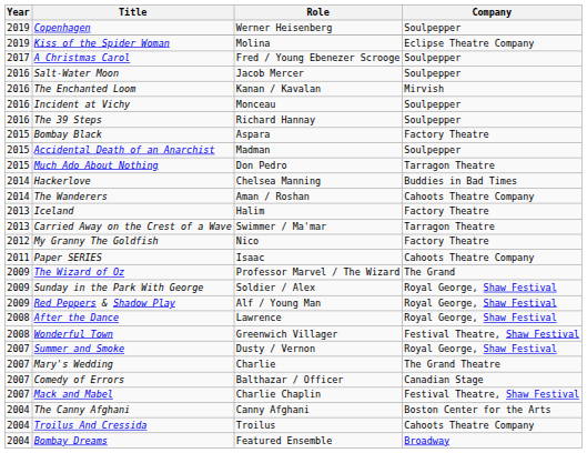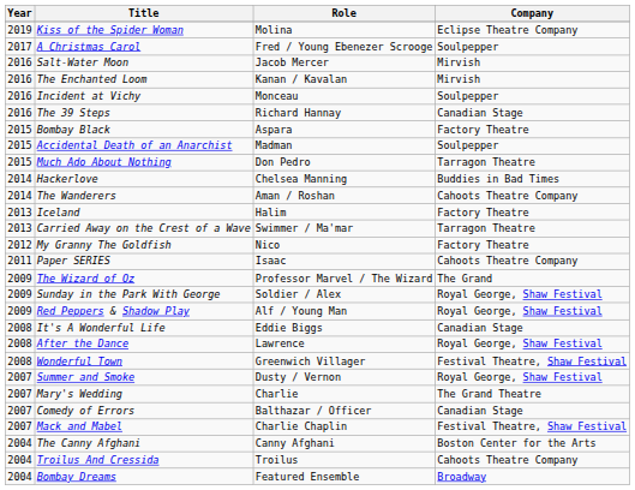 <table class="wikitable">
 <tr>
 <th>Year</th>
 <th>Title</th>
 <th>Role</th>
 <th>Company</th>
-</tr>
-<tr>
-<td>2019</td>
-<td><em><a href='#'>Copenhagen</a></em></td>
-<td>Werner Heisenberg</td>
-<td>Soulpepper</td>
 </tr>
 <tr>
 </tr>
 <tr>
 <td>2019</td>
 <td><em><a href='#'>Kiss of the Spider Woman</a></em></td>
 <td>Molina</td>
 <td>Eclipse Theatre Company</td>
 </tr>
 <tr>
 <td>2017</td>
 <td><em><a href='#'>A Christmas Carol</a></em></td>
 <td>Fred / Young Ebenezer Scrooge</td>
 <td>Soulpepper</td>
 </tr>
 <tr>
 <td>2016</td>
 <td><em>Salt-Water Moon</em></td>
 <td>Jacob Mercer</td>
-<td>Soulpepper</td>
+<td>Mirvish</td>
 </tr>
 <tr>
 <td>2016</td>
 <td><em>The Enchanted Loom</em></td>
 <td>Kanan / Kavalan</td>
 <td>Mirvish</td>
 </tr>
 <tr>
 <td>2016</td>
 <td><em>Incident at Vichy</em></td>
 <td>Monceau</td>
 <td>Soulpepper</td>
 </tr>
 <tr>
 <td>2016</td>
 <td><em>The 39 Steps</em></td>
 <td>Richard Hannay</td>
-<td>Soulpepper</td>
+<td>Canadian Stage</td>
 </tr>
 <tr>
 <td>2015</td>
 <td><em>Bombay Black</em></td>
 <td>Aspara</td>
 <td>Factory Theatre</td>
 </tr>
 <tr>
 <td>2015</td>
 <td><em><a href='#'>Accidental Death of an Anarchist</a></em></td>
 <td>Madman</td>
 <td>Soulpepper</td>
 </tr>
 <tr>
 <td>2015</td>
 <td><em><a href='#'>Much Ado About Nothing</a></em></td>
 <td>Don Pedro</td>
 <td>Tarragon Theatre</td>
 </tr>
 <tr>
 <td>2014</td>
 <td><em>Hackerlove</em></td>
 <td>Chelsea Manning</td>
 <td>Buddies in Bad Times</td>
 </tr>
 <tr>
 <td>2014</td>
 <td><em>The Wanderers</em></td>
 <td>Aman / Roshan</td>
 <td>Cahoots Theatre Company</td>
 </tr>
 <tr>
 <td>2013</td>
 <td><em>Iceland</em></td>
 <td>Halim</td>
 <td>Factory Theatre</td>
 </tr>
 <tr>
 <td>2013</td>
 <td><em>Carried Away on the Crest of a Wave</em></td>
 <td>Swimmer / Ma'mar</td>
 <td>Tarragon Theatre</td>
 </tr>
 <tr>
 <td>2012</td>
 <td><em>My Granny The Goldfish</em></td>
 <td>Nico</td>
 <td>Factory Theatre</td>
 </tr>
 <tr>
 <td>2011</td>
 <td><em>Paper SERIES</em></td>
 <td>Isaac</td>
 <td>Cahoots Theatre Company</td>
 </tr>
 <tr>
 <td>2009</td>
 <td><em><a href='#'>The Wizard of Oz</a></em></td>
 <td>Professor Marvel / The Wizard</td>
 <td>The Grand</td>
 </tr>
 <tr>
 <td>2009</td>
 <td><em>Sunday in the Park With George</em></td>
 <td>Soldier / Alex</td>
 <td>Royal George, <a href='#'>Shaw Festival</a></td>
 </tr>
 <tr>
 <td>2009</td>
 <td><em><a href='#'>Red Peppers</a> & <a href='#'>Shadow Play</a></em></td>
 <td>Alf / Young Man</td>
 <td>Royal George, <a href='#'>Shaw Festival</a></td>
 </tr>
 <tr>
 <td>2008</td>
+<td><em>It's A Wonderful Life</em></td>
+<td>Eddie Biggs</td>
+<td>Canadian Stage</td>
+</tr>
+<tr>
+<td>2008</td>
 <td><em><a href='#'>After the Dance</a></em></td>
 <td>Lawrence</td>
 <td>Royal George, <a href='#'>Shaw Festival</a></td>
 </tr>
 <tr>
 <td>2008</td>
 <td><em><a href='#'>Wonderful Town</a></em></td>
 <td>Greenwich Villager</td>
 <td>Festival Theatre, <a href='#'>Shaw Festival</a></td>
 </tr>
 <tr>
 <td>2007</td>
 <td><em><a href='#'>Summer and Smoke</a></em></td>
 <td>Dusty / Vernon</td>
 <td>Royal George, <a href='#'>Shaw Festival</a></td>
 </tr>
 <tr>
 <td>2007</td>
 <td><em>Mary's Wedding</em></td>
 <td>Charlie</td>
 <td>The Grand Theatre</td>
 </tr>
 <tr>
 <td>2007</td>
 <td><em>Comedy of Errors</em></td>
 <td>Balthazar / Officer</td>
 <td>Canadian Stage</td>
 </tr>
 <tr>
 <td>2007</td>
 <td><em><a href='#'>Mack and Mabel</a></em></td>
 <td>Charlie Chaplin</td>
 <td>Festival Theatre, <a href='#'>Shaw Festival</a></td>
 </tr>
 <tr>
 <td>2004</td>
 <td><em>The Canny Afghani</em></td>
 <td>Canny Afghani</td>
 <td>Boston Center for the Arts</td>
 </tr>
 <tr>
 <td>2004</td>
 <td><em><a href='#'>Troilus And Cressida</a></em></td>
 <td>Troilus</td>
 <td>Cahoots Theatre Company</td>
 </tr>
 <tr>
 <td>2004</td>
 <td><em><a href='#'>Bombay Dreams</a></em></td>
 <td>Featured Ensemble</td>
 <td><a href='#'>Broadway</a></td>
 </tr>
 </table>
